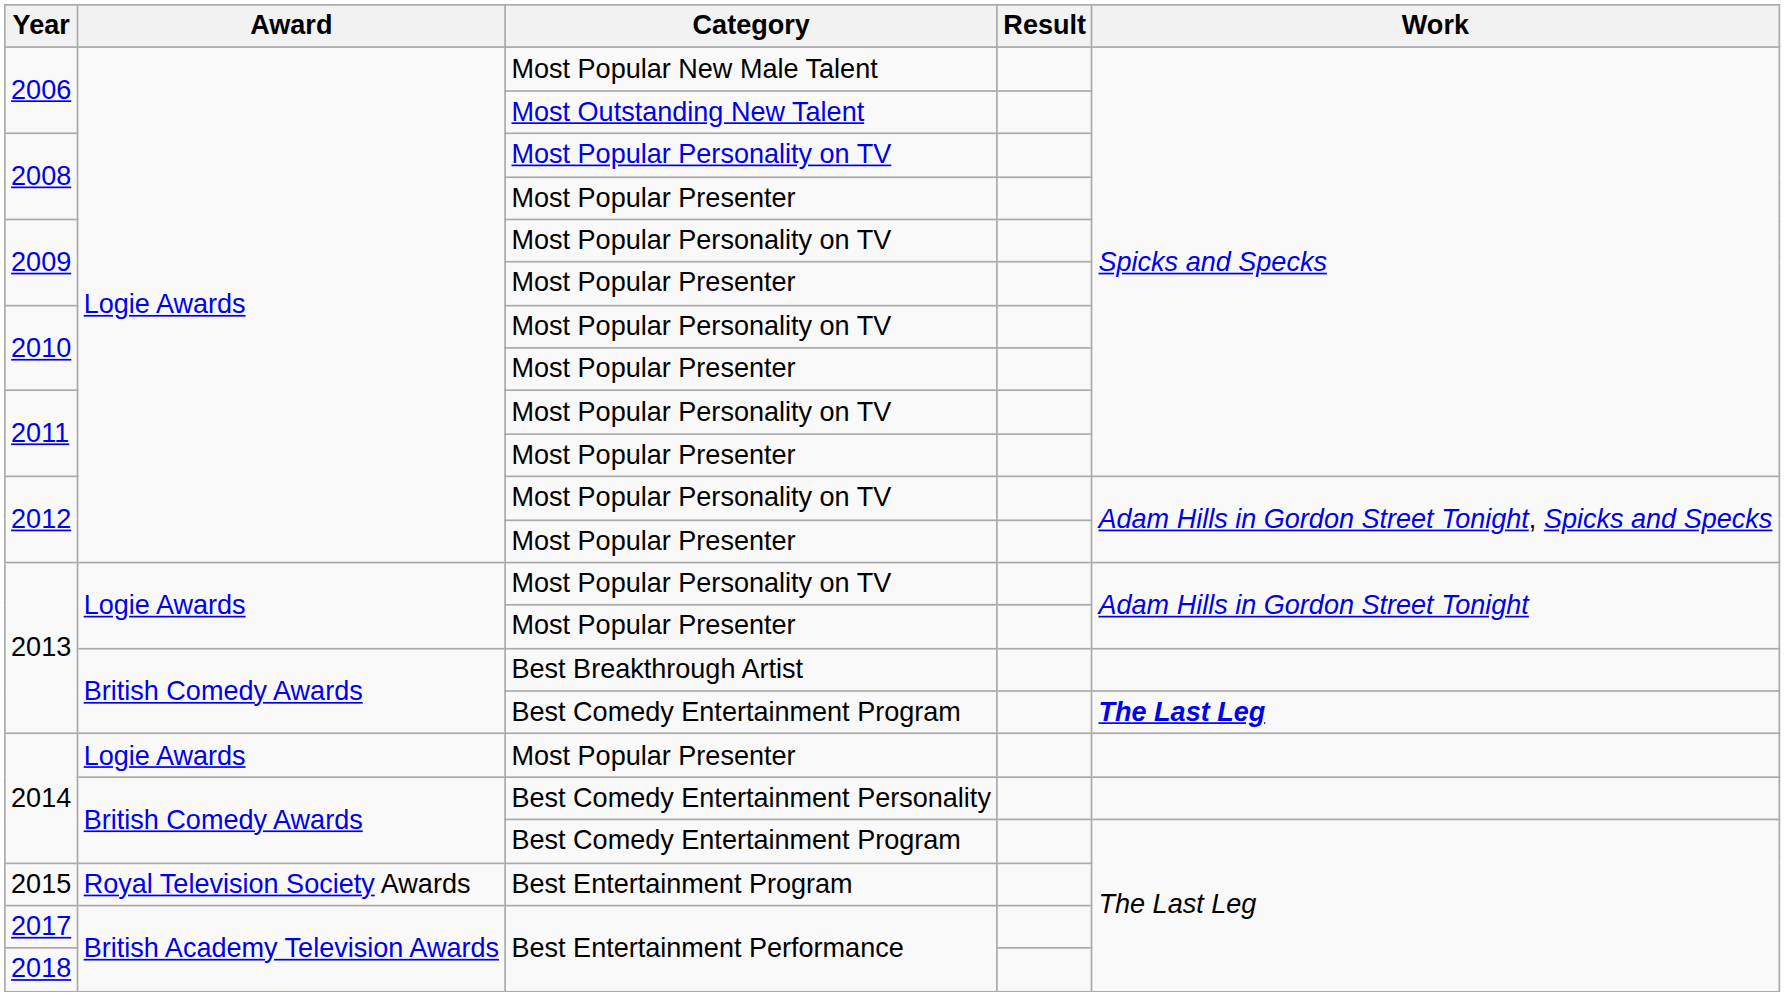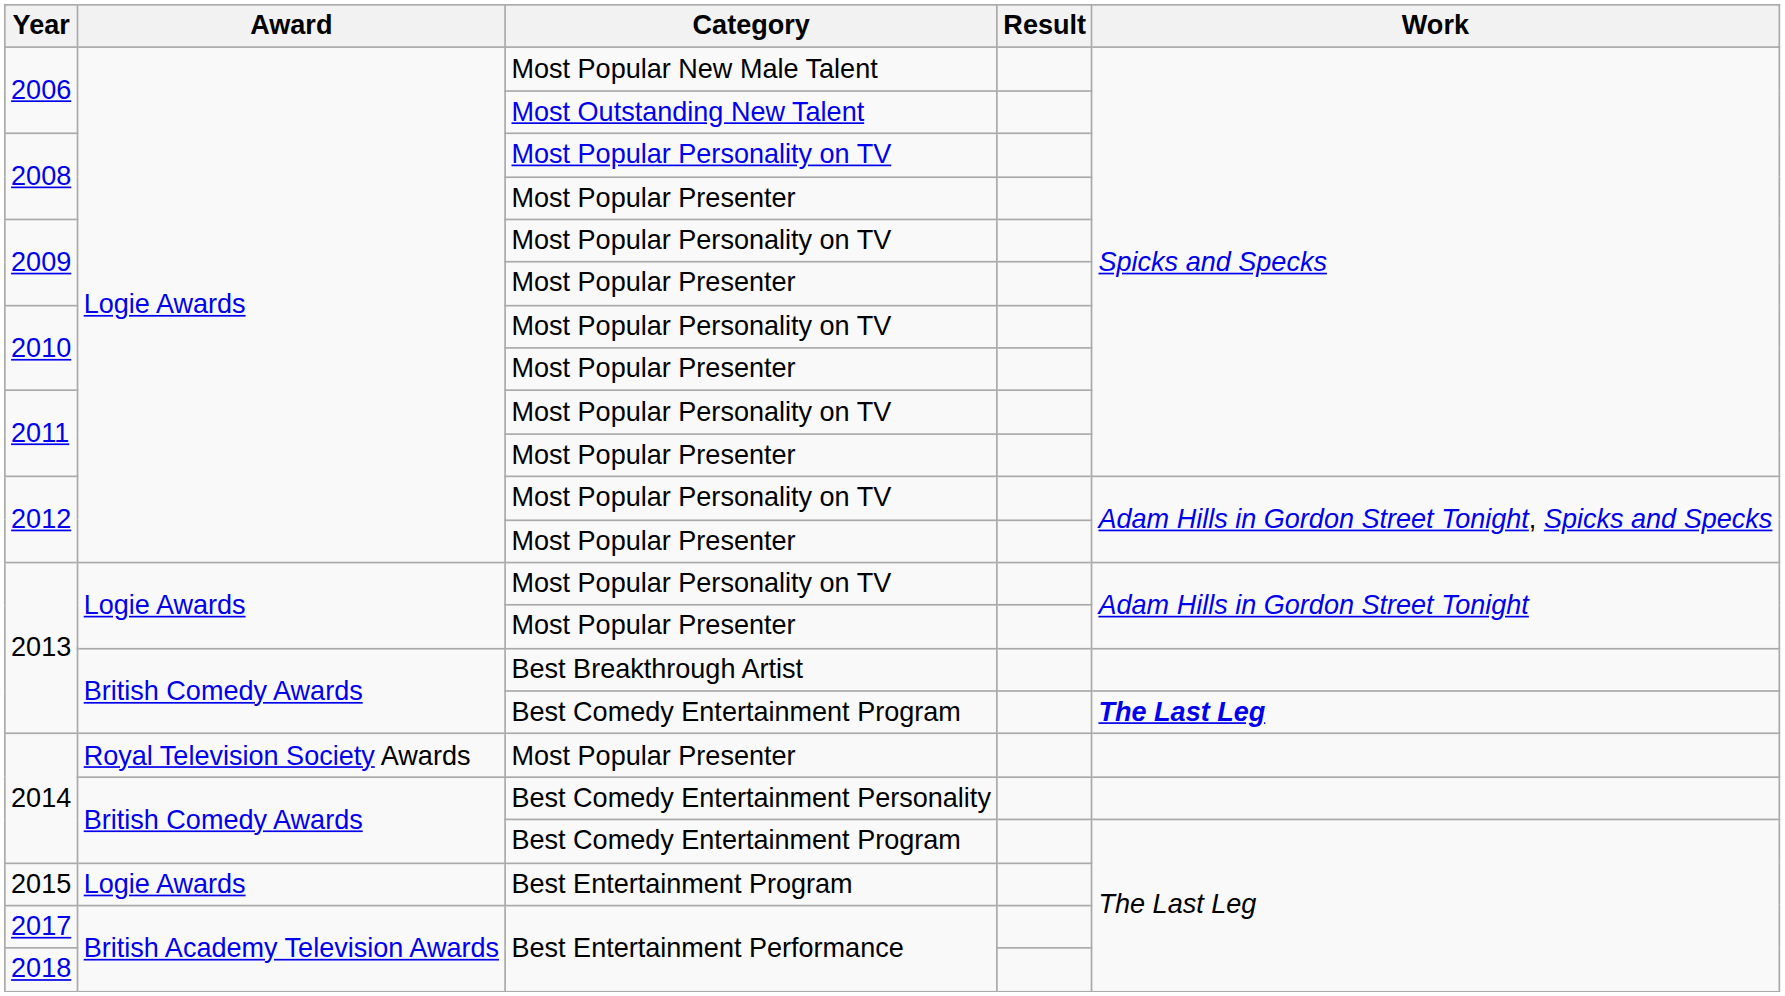 <table class="wikitable">
 <tr>
 <th>Year</th>
 <th>Award</th>
 <th>Category</th>
 <th>Result</th>
 <th>Work</th>
 </tr>
 <tr>
 <td rowspan="2"><a href='#'>2006</a></td>
 <td rowspan="12" align="centr"><a href='#'>Logie Awards</a></td>
 <td>Most Popular New Male Talent</td>
 <td></td>
 <td rowspan="10" align="centr"><em><a href='#'>Spicks and Specks</a></em></td>
 </tr>
 <tr>
 <td><a href='#'>Most Outstanding New Talent</a></td>
 <td></td>
 </tr>
 <tr>
 <td rowspan="2"><a href='#'>2008</a></td>
 <td><a href='#'>Most Popular Personality on TV</a></td>
 <td></td>
 </tr>
 <tr>
 <td>Most Popular Presenter</td>
 <td></td>
 </tr>
 <tr>
 <td rowspan="2"><a href='#'>2009</a></td>
 <td>Most Popular Personality on TV</td>
 <td></td>
 </tr>
 <tr>
 <td>Most Popular Presenter</td>
 <td></td>
 </tr>
 <tr>
 <td rowspan="2"><a href='#'>2010</a></td>
 <td>Most Popular Personality on TV</td>
 <td></td>
 </tr>
 <tr>
 <td>Most Popular Presenter</td>
 <td></td>
 </tr>
 <tr>
 <td rowspan="2"><a href='#'>2011</a></td>
 <td>Most Popular Personality on TV</td>
 <td></td>
 </tr>
 <tr>
 <td>Most Popular Presenter</td>
 <td></td>
 </tr>
 <tr>
 <td rowspan="2"><a href='#'>2012</a></td>
 <td>Most Popular Personality on TV</td>
 <td></td>
 <td rowspan="2" align="centr"><em><a href='#'>Adam Hills in Gordon Street Tonight</a></em>, <em><a href='#'>Spicks and Specks</a></em></td>
 </tr>
 <tr>
 <td>Most Popular Presenter</td>
 <td></td>
 </tr>
 <tr>
 <td rowspan="4">2013</td>
 <td rowspan="2"><a href='#'>Logie Awards</a></td>
 <td>Most Popular Personality on TV</td>
 <td></td>
 <td rowspan="2"><em><a href='#'>Adam Hills in Gordon Street Tonight</a></em></td>
 </tr>
 <tr>
 <td>Most Popular Presenter</td>
 <td></td>
 </tr>
 <tr>
 <td rowspan="2"><a href='#'>British Comedy Awards</a></td>
 <td>Best Breakthrough Artist</td>
 <td></td>
 </tr>
 <tr>
 <td>Best Comedy Entertainment Program</td>
 <td></td>
 <td><strong><em><a href='#'>The Last Leg</a></em></strong></td>
 </tr>
 <tr>
 <td rowspan="3">2014</td>
-<td><a href='#'>Logie Awards</a></td>
+<td><a href='#'>Royal Television Society</a> Awards</td>
 <td>Most Popular Presenter</td>
 <td></td>
 <td></td>
 </tr>
 <tr>
 <td rowspan="2"><a href='#'>British Comedy Awards</a></td>
 <td>Best Comedy Entertainment Personality</td>
 <td></td>
 </tr>
 <tr>
 <td>Best Comedy Entertainment Program</td>
 <td></td>
 <td rowspan="5"><em>The Last Leg</em></td>
 </tr>
 <tr>
 <td>2015</td>
-<td><a href='#'>Royal Television Society</a> Awards</td>
+<td><a href='#'>Logie Awards</a></td>
 <td>Best Entertainment Program</td>
 <td></td>
 </tr>
 <tr>
 <td><a href='#'>2017</a></td>
 <td rowspan="2"><a href='#'>British Academy Television Awards</a></td>
 <td rowspan="2">Best Entertainment Performance</td>
 <td></td>
 </tr>
 <tr>
 <td><a href='#'>2018</a></td>
 <td></td>
 </tr>
 <tr>
 </tr>
 </table>
